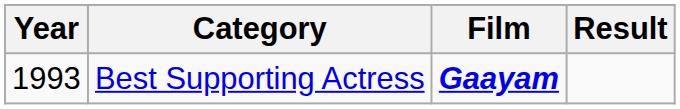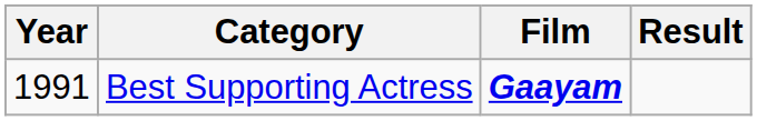 <table class="wikitable">
 <tr>
 <th>Year</th>
 <th>Category</th>
 <th>Film</th>
 <th>Result</th>
 </tr>
 <tr>
-<td>1993</td>
+<td>1991</td>
 <td><a href='#'>Best Supporting Actress</a></td>
 <td><strong><em><a href='#'>Gaayam</a></em></strong></td>
 <td></td>
 </tr>
 </table>
